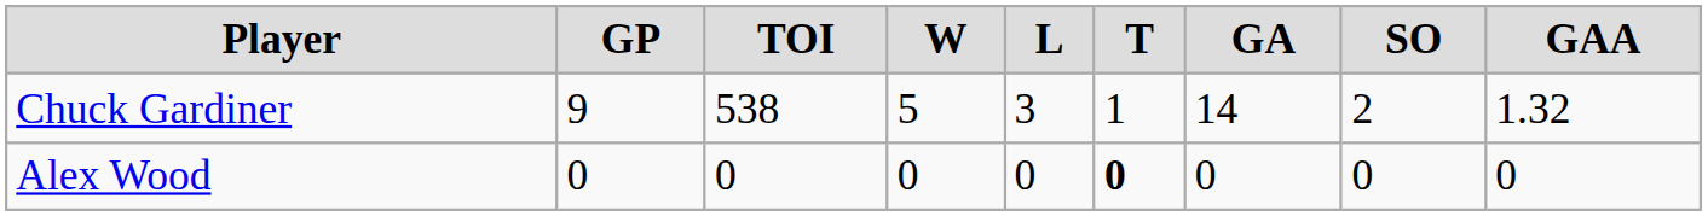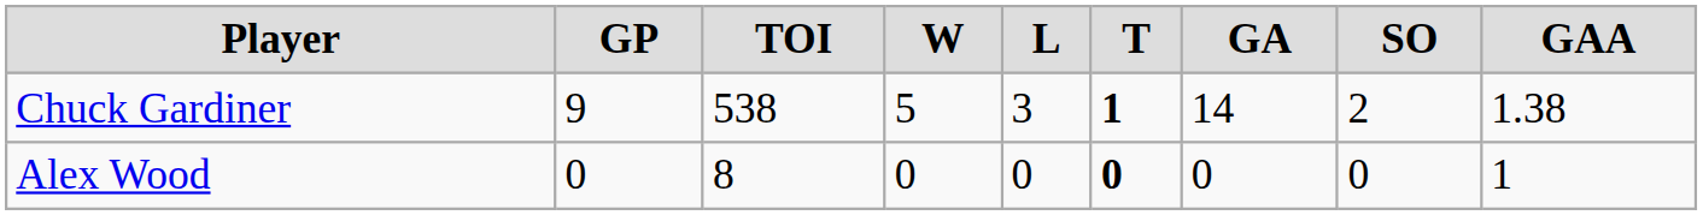 <table class="wikitable" width="50%">
 <tr align="center"  bgcolor="#dddddd">
 <td><strong>Player</strong></td>
 <td><strong>GP</strong></td>
 <td><strong>TOI</strong></td>
 <td><strong>W</strong></td>
 <td><strong>L</strong></td>
 <td><strong>T</strong></td>
 <td><strong>GA</strong></td>
 <td><strong>SO</strong></td>
 <td><strong>GAA</strong></td>
 </tr>
 <tr>
 <td><a href='#'>Chuck Gardiner</a></td>
 <td>9</td>
 <td>538</td>
 <td>5</td>
 <td>3</td>
-<td>1</td>
+<td><strong>1</strong></td>
 <td>14</td>
 <td>2</td>
-<td>1.32</td>
+<td>1.38</td>
 </tr>
 <tr>
 <td><a href='#'>Alex Wood</a></td>
 <td>0</td>
-<td>0</td>
+<td>8</td>
 <td>0</td>
 <td>0</td>
 <td><strong>0</strong></td>
 <td>0</td>
 <td>0</td>
-<td>0</td>
+<td>1</td>
 </tr>
 </table>
